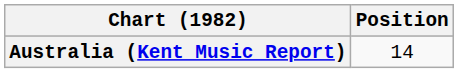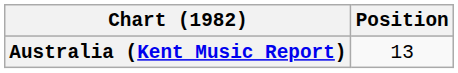 <table class="wikitable sortable plainrowheaders" style="text-align:center">
 <tr>
 <th>Chart (1982)</th>
 <th>Position</th>
 </tr>
 <tr>
 <th scope="row">Australia (<a href='#'>Kent Music Report</a>)</th>
-<td>14</td>
+<td>13</td>
 </tr>
 </table>
